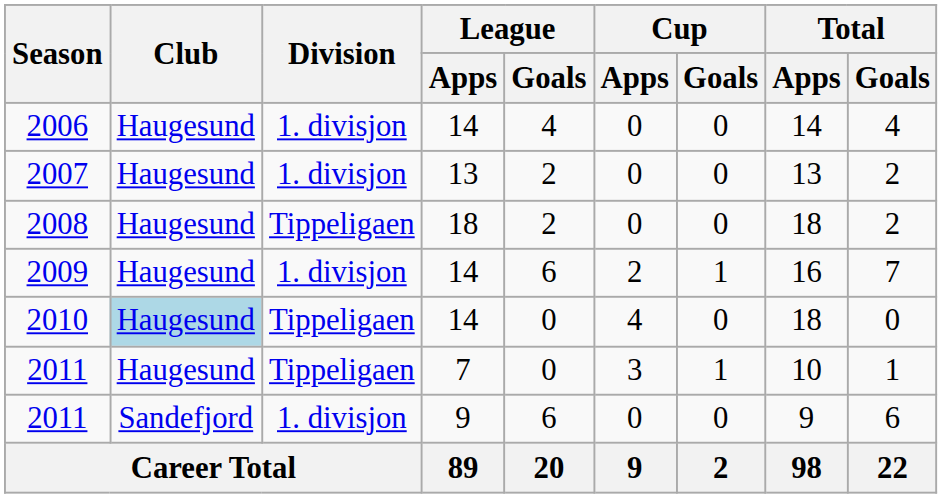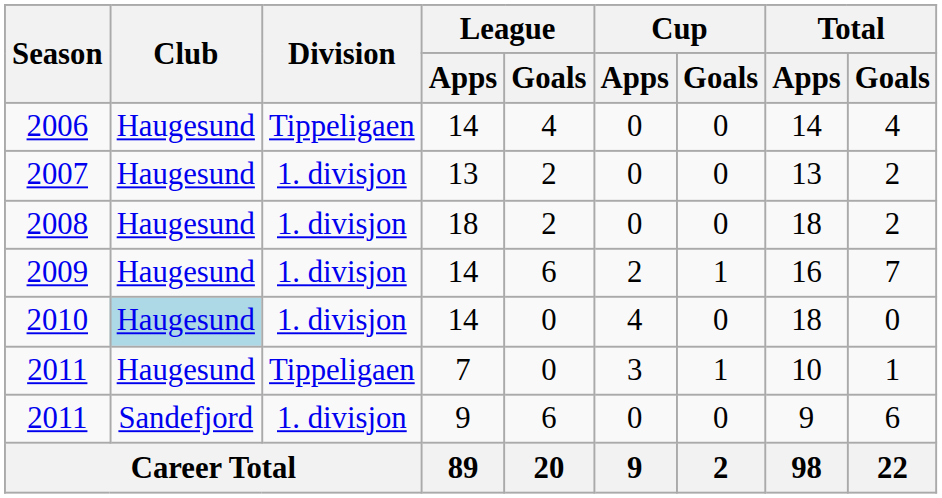 <table class="wikitable" style="text-align: center;">
 <tr>
 <th rowspan="2">Season</th>
 <th rowspan="2">Club</th>
 <th rowspan="2">Division</th>
 <th colspan="2">League</th>
 <th colspan="2">Cup</th>
 <th colspan="2">Total</th>
 </tr>
 <tr>
 <th>Apps</th>
 <th>Goals</th>
 <th>Apps</th>
 <th>Goals</th>
 <th>Apps</th>
 <th>Goals</th>
 </tr>
 <tr>
 <td><a href='#'>2006</a></td>
 <td><a href='#'>Haugesund</a></td>
-<td><a href='#'>1. divisjon</a></td>
+<td><a href='#'>Tippeligaen</a></td>
 <td>14</td>
 <td>4</td>
 <td>0</td>
 <td>0</td>
 <td>14</td>
 <td>4</td>
 </tr>
 <tr>
 <td><a href='#'>2007</a></td>
 <td><a href='#'>Haugesund</a></td>
 <td><a href='#'>1. divisjon</a></td>
 <td>13</td>
 <td>2</td>
 <td>0</td>
 <td>0</td>
 <td>13</td>
 <td>2</td>
 </tr>
 <tr>
 <td><a href='#'>2008</a></td>
 <td><a href='#'>Haugesund</a></td>
-<td><a href='#'>Tippeligaen</a></td>
+<td><a href='#'>1. divisjon</a></td>
 <td>18</td>
 <td>2</td>
 <td>0</td>
 <td>0</td>
 <td>18</td>
 <td>2</td>
 </tr>
 <tr>
 <td><a href='#'>2009</a></td>
 <td><a href='#'>Haugesund</a></td>
 <td><a href='#'>1. divisjon</a></td>
 <td>14</td>
 <td>6</td>
 <td>2</td>
 <td>1</td>
 <td>16</td>
 <td>7</td>
 </tr>
 <tr>
 <td><a href='#'>2010</a></td>
 <td style="background: lightblue;"><a href='#'>Haugesund</a></td>
-<td><a href='#'>Tippeligaen</a></td>
+<td><a href='#'>1. divisjon</a></td>
 <td>14</td>
 <td>0</td>
 <td>4</td>
 <td>0</td>
 <td>18</td>
 <td>0</td>
 </tr>
 <tr>
 <td><a href='#'>2011</a></td>
 <td><a href='#'>Haugesund</a></td>
 <td><a href='#'>Tippeligaen</a></td>
 <td>7</td>
 <td>0</td>
 <td>3</td>
 <td>1</td>
 <td>10</td>
 <td>1</td>
 </tr>
 <tr>
 <td><a href='#'>2011</a></td>
 <td><a href='#'>Sandefjord</a></td>
 <td><a href='#'>1. divisjon</a></td>
 <td>9</td>
 <td>6</td>
 <td>0</td>
 <td>0</td>
 <td>9</td>
 <td>6</td>
 </tr>
 <tr>
 <th colspan="3">Career Total</th>
 <th>89</th>
 <th>20</th>
 <th>9</th>
 <th>2</th>
 <th>98</th>
 <th>22</th>
 </tr>
 </table>
